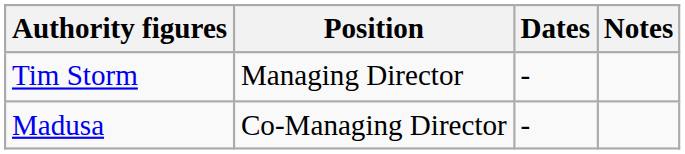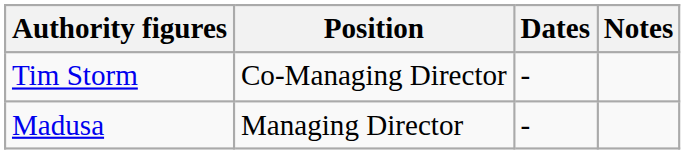 <table class="sortable wikitable" style="font-size: 85%; text-align:left;">
 <tr>
 <th>Authority figures</th>
 <th>Position</th>
 <th>Dates</th>
 <th>Notes</th>
 </tr>
 <tr>
 <td><a href='#'>Tim Storm</a></td>
-<td>Managing Director</td>
+<td>Co-Managing Director</td>
 <td> - </td>
 <td></td>
 </tr>
 <tr>
 <td><a href='#'>Madusa</a></td>
-<td>Co-Managing Director</td>
+<td>Managing Director</td>
 <td> - </td>
 <td></td>
 </tr>
 </table>
